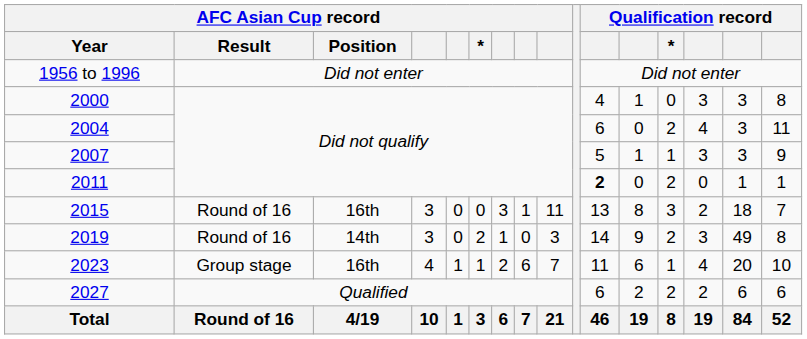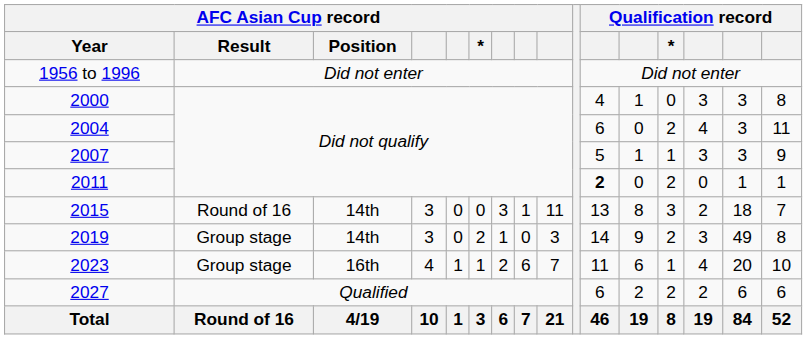 <table class="wikitable" style="text-align: center;">
 <tr>
 <th colspan=9><a href='#'>AFC Asian Cup</a> record</th>
 <th style="width:1%;" rowspan="19"></th>
 <th colspan=6><a href='#'>Qualification</a> record</th>
 </tr>
 <tr>
 <th width=150>Year</th>
 <th>Result</th>
 <th>Position</th>
 <th></th>
 <th></th>
 <th>*</th>
 <th></th>
 <th></th>
 <th></th>
 <th></th>
 <th></th>
 <th>*</th>
 <th></th>
 <th></th>
 <th></th>
 </tr>
 <tr>
 <td> <a href='#'>1956</a> to  <a href='#'>1996</a></td>
 <td colspan=8><em>Did not enter</em></td>
 <td colspan=7><em>Did not enter</em></td>
 </tr>
 <tr>
 <td> <a href='#'>2000</a></td>
 <td rowspan=4 colspan=8><em>Did not qualify</em></td>
 <td>4</td>
 <td>1</td>
 <td>0</td>
 <td>3</td>
 <td>3</td>
 <td>8</td>
 </tr>
 <tr>
 <td> <a href='#'>2004</a></td>
 <td>6</td>
 <td>0</td>
 <td>2</td>
 <td>4</td>
 <td>3</td>
 <td>11</td>
 </tr>
 <tr>
 <td>    <a href='#'>2007</a></td>
 <td>5</td>
 <td>1</td>
 <td>1</td>
 <td>3</td>
 <td>3</td>
 <td>9</td>
 </tr>
 <tr>
 <td> <a href='#'>2011</a></td>
 <td><strong>2</strong></td>
 <td>0</td>
 <td>2</td>
 <td>0</td>
 <td>1</td>
 <td>1</td>
 </tr>
 <tr>
 <td> <a href='#'>2015</a></td>
 <td>Round of 16</td>
-<td>16th</td>
+<td>14th</td>
 <td>3</td>
 <td>0</td>
 <td>0</td>
 <td>3</td>
 <td>1</td>
 <td>11</td>
 <td>13</td>
 <td>8</td>
 <td>3</td>
 <td>2</td>
 <td>18</td>
 <td>7</td>
 </tr>
 <tr>
 <td> <a href='#'>2019</a></td>
-<td>Round of 16</td>
+<td>Group stage</td>
 <td>14th</td>
 <td>3</td>
 <td>0</td>
 <td>2</td>
 <td>1</td>
 <td>0</td>
 <td>3</td>
 <td>14</td>
 <td>9</td>
 <td>2</td>
 <td>3</td>
 <td>49</td>
 <td>8</td>
 </tr>
 <tr>
 <td> <a href='#'>2023</a></td>
 <td>Group stage</td>
 <td>16th</td>
 <td>4</td>
 <td>1</td>
 <td>1</td>
 <td>2</td>
 <td>6</td>
 <td>7</td>
 <td>11</td>
 <td>6</td>
 <td>1</td>
 <td>4</td>
 <td>20</td>
 <td>10</td>
 </tr>
 <tr>
 <td> <a href='#'>2027</a></td>
 <td colspan=8><em>Qualified</em></td>
 <td>6</td>
 <td>2</td>
 <td>2</td>
 <td>2</td>
 <td>6</td>
 <td>6</td>
 </tr>
 <tr>
 <th>Total</th>
 <th>Round of 16</th>
 <th>4/19</th>
 <th>10</th>
 <th>1</th>
 <th>3</th>
 <th>6</th>
 <th>7</th>
 <th>21</th>
 <th>46</th>
 <th>19</th>
 <th>8</th>
 <th>19</th>
 <th>84</th>
 <th>52</th>
 </tr>
 </table>
